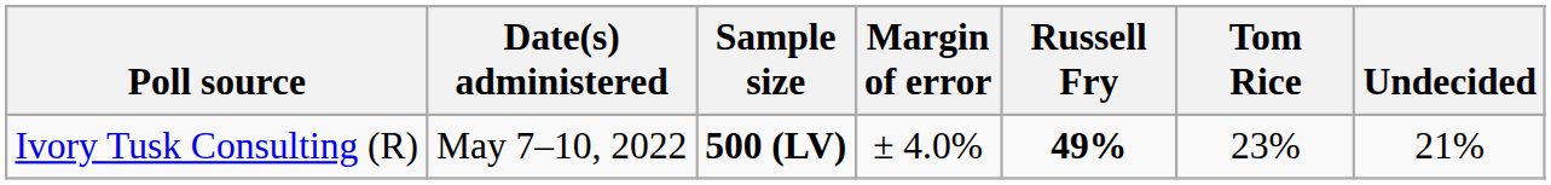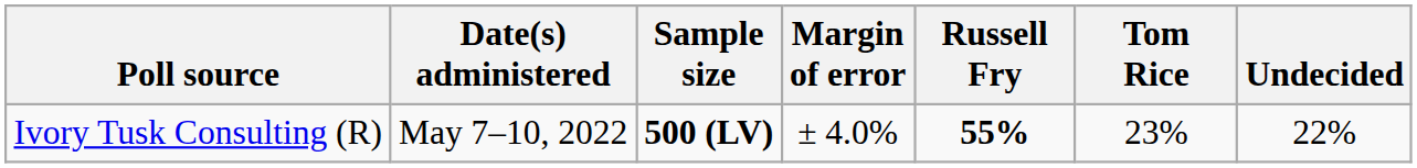 <table class="wikitable" style="font-size:90%;text-align:center;">
 <tr valign=bottom>
 <th>Poll source</th>
 <th>Date(s)<br>administered</th>
 <th>Sample<br>size</th>
 <th>Margin<br>of error</th>
 <th style="width:60px;">Russell<br>Fry</th>
 <th style="width:60px;">Tom<br>Rice</th>
 <th>Undecided</th>
 </tr>
 <tr>
 <td style="text-align:left;"><a href='#'>Ivory Tusk Consulting</a> (R)</td>
 <td>May 7–10, 2022</td>
 <td><strong>500 (LV)</strong></td>
 <td>± 4.0%</td>
-<td><strong>49%</strong></td>
+<td><strong>55%</strong></td>
 <td>23%</td>
-<td>21%</td>
+<td>22%</td>
 </tr>
 </table>
